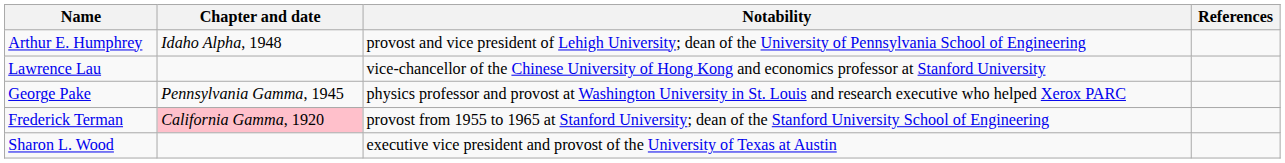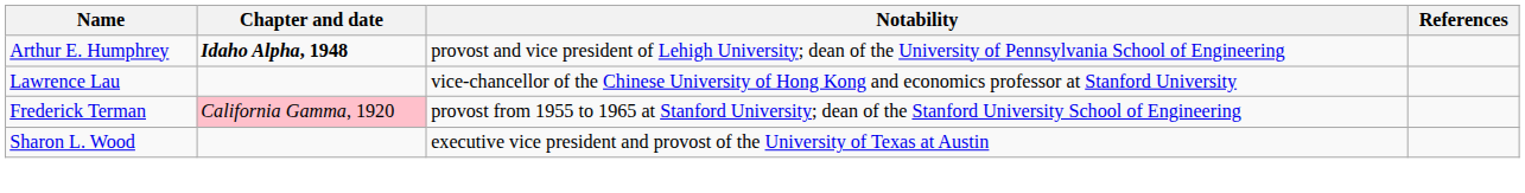 <table class="wikitable" " style="width:100%;">
 <tr>
 <th>Name</th>
 <th>Chapter and date</th>
 <th>Notability</th>
 <th>References</th>
 </tr>
 <tr>
 <td><a href='#'>Arthur E. Humphrey</a></td>
-<td><em>Idaho Alpha</em>, 1948</td>
+<td><strong><em>Idaho Alpha</em>, 1948</strong></td>
 <td>provost and vice president of <a href='#'>Lehigh University</a>; dean of the <a href='#'>University of Pennsylvania School of Engineering</a></td>
 <td></td>
 </tr>
 <tr>
 <td><a href='#'>Lawrence Lau</a></td>
 <td></td>
 <td>vice-chancellor of the <a href='#'>Chinese University of Hong Kong</a> and economics professor at <a href='#'>Stanford University</a></td>
-<td></td>
-</tr>
-<tr>
-<td><a href='#'>George Pake</a></td>
-<td><em>Pennsylvania Gamma</em>, 1945</td>
-<td>physics professor and provost at <a href='#'>Washington University in St. Louis</a> and research executive who helped <a href='#'>Xerox PARC</a></td>
 <td></td>
 </tr>
 <tr>
 <td><a href='#'>Frederick Terman</a></td>
 <td style="background: pink;"><em>California Gamma</em>, 1920</td>
 <td>provost from 1955 to 1965 at <a href='#'>Stanford University</a>; dean of the <a href='#'>Stanford University School of Engineering</a></td>
 <td></td>
 </tr>
 <tr>
 <td><a href='#'>Sharon L. Wood</a></td>
 <td></td>
 <td>executive vice president and provost of the <a href='#'>University of Texas at Austin</a></td>
 <td></td>
 </tr>
 </table>
